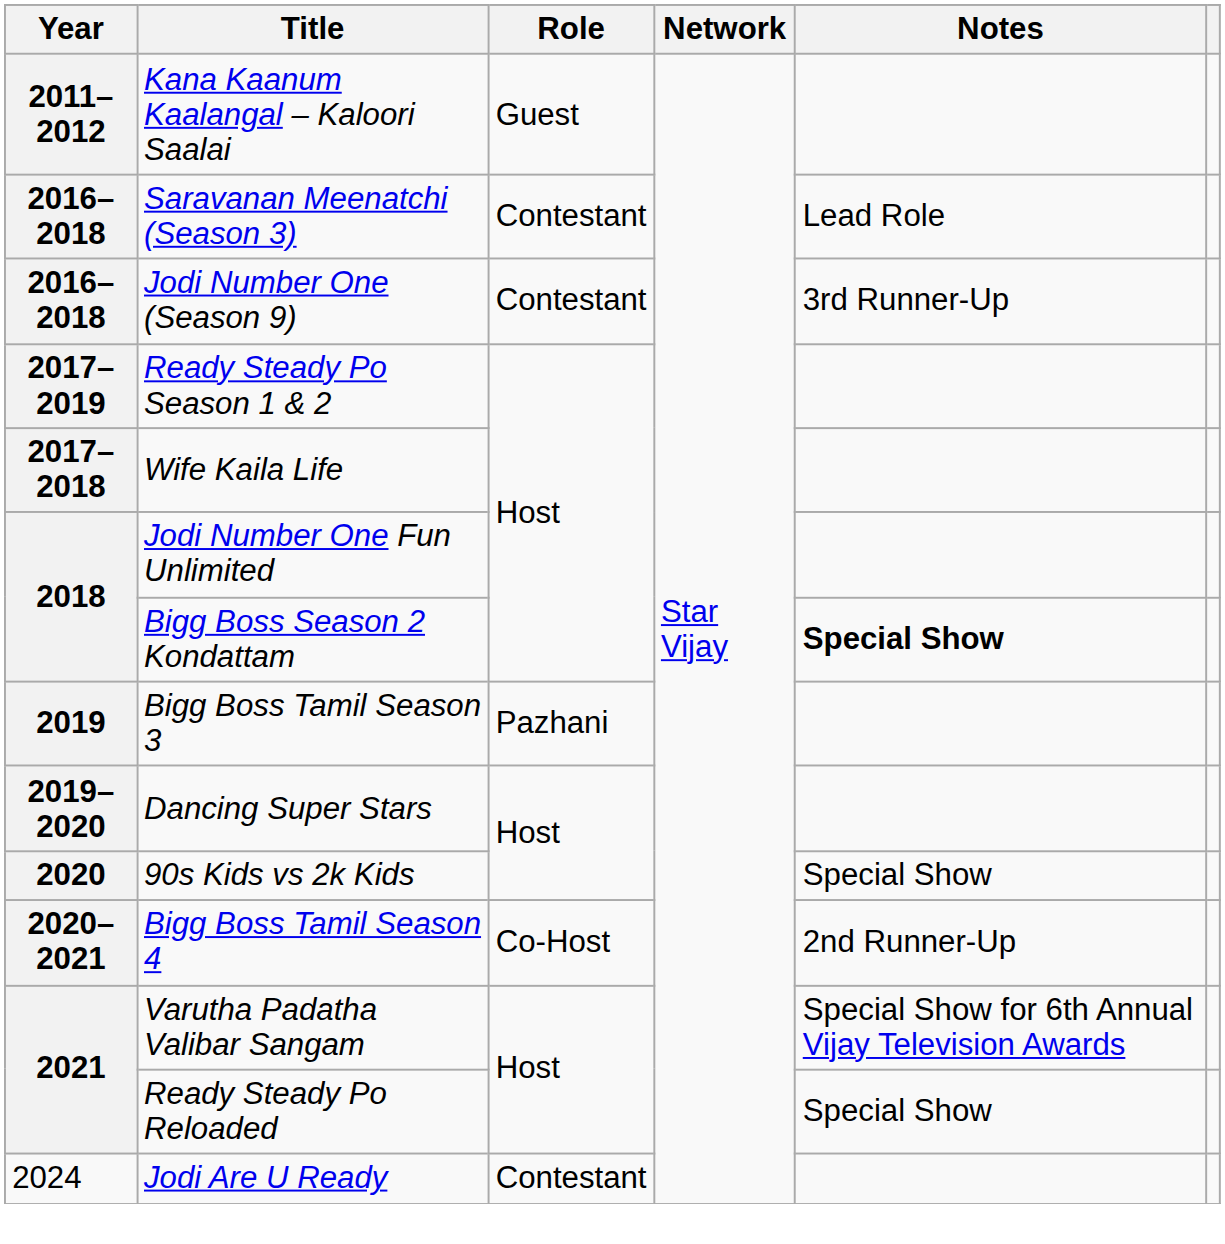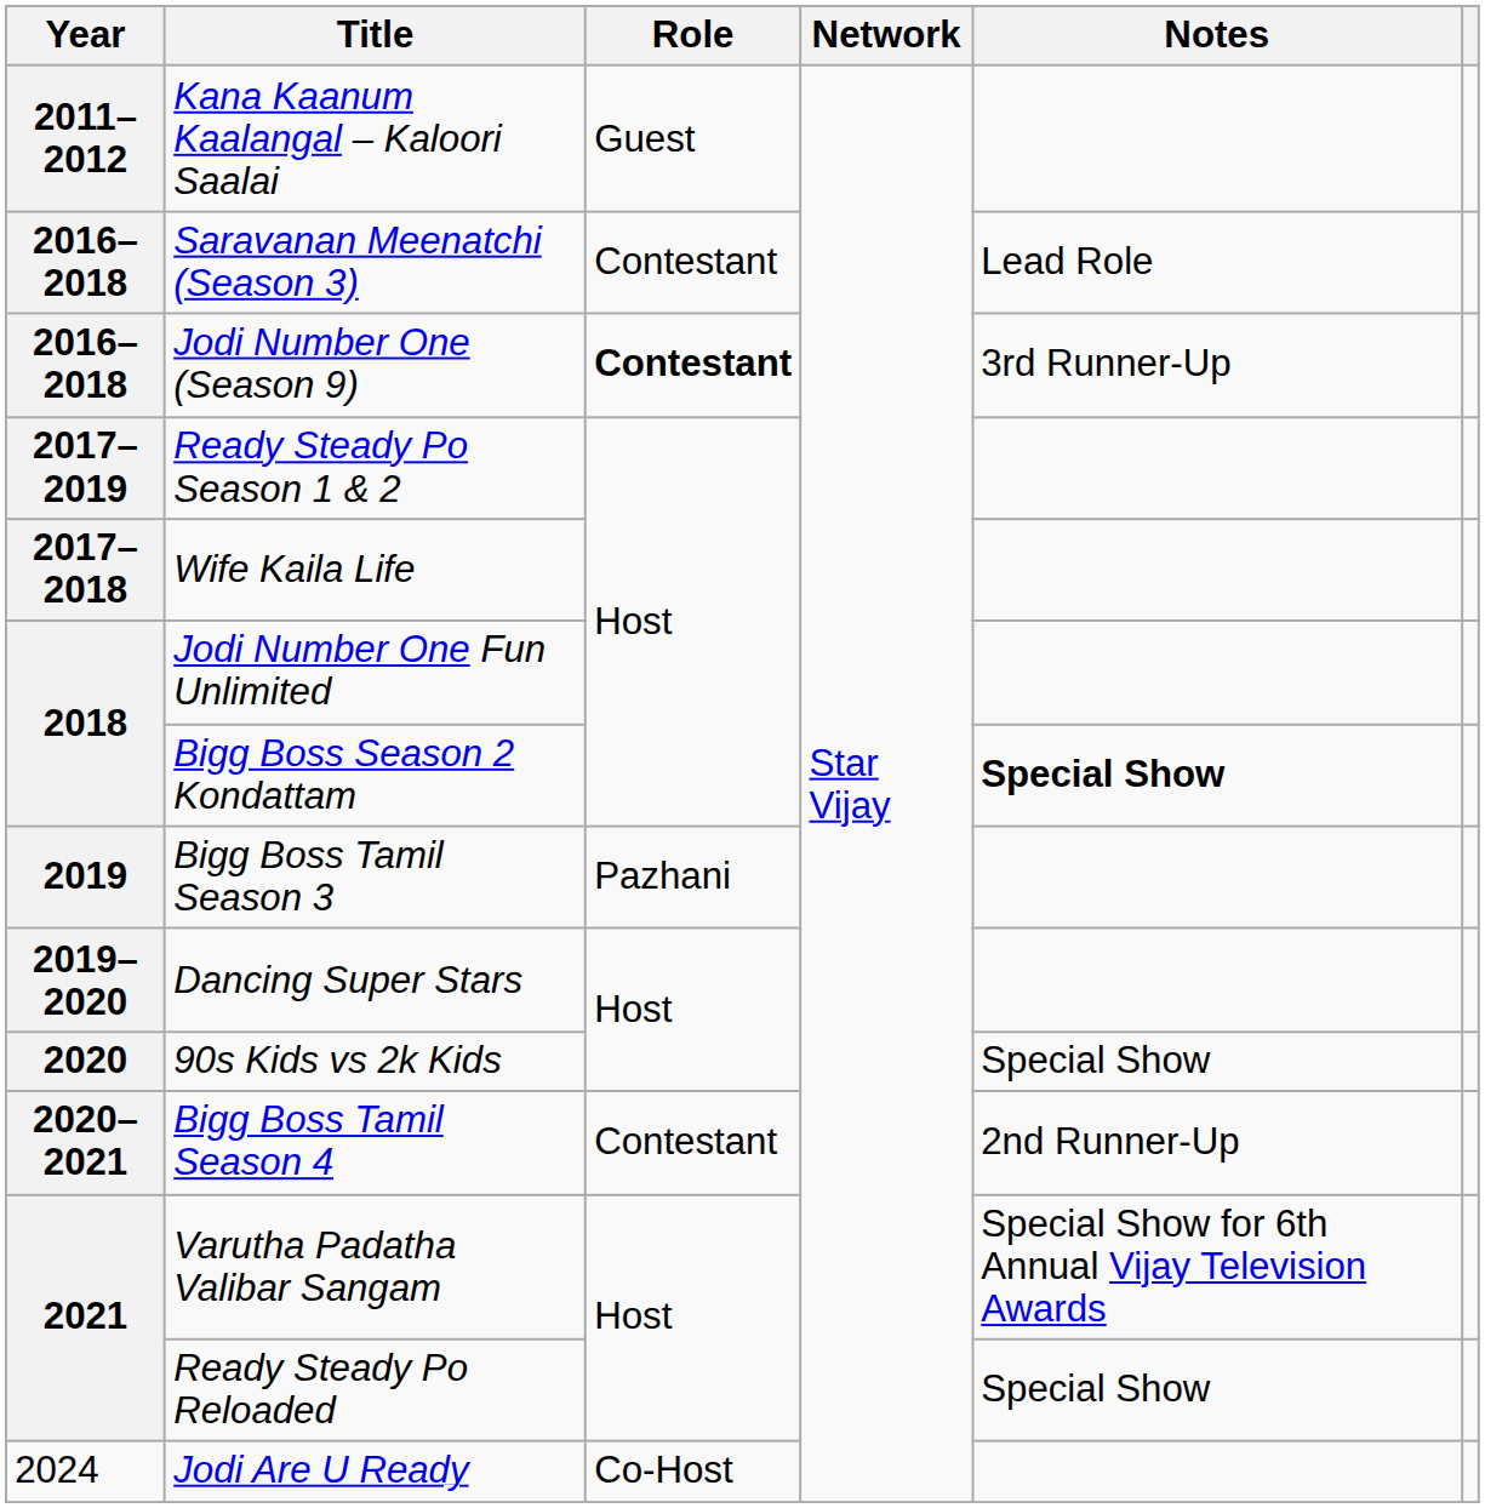 <table class="wikitable plainrowheaders sortable" style="margin-right: 0;">
 <tr>
 <th scope="col">Year</th>
 <th scope="col">Title</th>
 <th scope="col">Role</th>
 <th scope="col">Network</th>
 <th scope="col" class="unsortable">Notes</th>
 <th class="unsortable"></th>
 </tr>
 <tr>
 <th scope="row">2011–2012</th>
 <td><em><a href='#'>Kana Kaanum Kaalangal</a> – Kaloori Saalai</em></td>
 <td>Guest</td>
 <td rowspan="14"><a href='#'>Star Vijay</a></td>
 <td></td>
 <td></td>
 </tr>
 <tr>
 <th scope="row">2016–2018</th>
 <td><em><a href='#'>Saravanan Meenatchi (Season 3)</a></em></td>
 <td>Contestant</td>
 <td>Lead Role</td>
 <td></td>
 </tr>
 <tr>
 <th scope="row">2016–2018</th>
 <td><em><a href='#'>Jodi Number One</a> (Season 9)</em></td>
-<td>Contestant</td>
+<td><strong>Contestant</strong></td>
 <td>3rd Runner-Up</td>
 <td></td>
 </tr>
 <tr>
 <th scope="row">2017–2019</th>
 <td><em><a href='#'>Ready Steady Po</a> Season 1 & 2</em></td>
 <td rowspan="4">Host</td>
 <td></td>
 <td></td>
 </tr>
 <tr>
 <th scope="row">2017–2018</th>
 <td><em>Wife Kaila Life</em></td>
 <td></td>
 <td></td>
 </tr>
 <tr>
 <th rowspan="2" scope="row">2018</th>
 <td><em><a href='#'>Jodi Number One</a> Fun Unlimited</em></td>
 <td></td>
 <td></td>
 </tr>
 <tr>
 <td><em><a href='#'>Bigg Boss Season 2</a> Kondattam</em></td>
 <td><strong>Special Show</strong></td>
 <td></td>
 </tr>
 <tr>
 <th scope="row">2019</th>
 <td><em>Bigg Boss Tamil Season 3</em></td>
 <td>Pazhani</td>
 <td></td>
 <td></td>
 </tr>
 <tr>
 <th scope="row">2019–2020</th>
 <td><em>Dancing Super Stars</em></td>
 <td rowspan="2">Host</td>
 <td></td>
 <td></td>
 </tr>
 <tr>
 <th scope="row">2020</th>
 <td><em>90s Kids vs 2k Kids</em></td>
 <td>Special Show</td>
 <td></td>
 </tr>
 <tr>
 <th scope="row">2020–2021</th>
 <td><em><a href='#'>Bigg Boss Tamil Season 4</a></em></td>
-<td>Co-Host</td>
+<td>Contestant</td>
 <td>2nd Runner-Up</td>
 <td></td>
 </tr>
 <tr>
 <th rowspan="2" scope="row">2021</th>
 <td><em>Varutha Padatha Valibar Sangam</em></td>
 <td rowspan="2">Host</td>
 <td>Special Show for 6th Annual <a href='#'>Vijay Television Awards</a></td>
 <td></td>
 </tr>
 <tr>
 <td><em>Ready Steady Po Reloaded</em></td>
 <td>Special Show</td>
 <td></td>
 </tr>
 <tr>
 <td>2024</td>
 <td><em><a href='#'>Jodi Are U Ready</a></em></td>
-<td>Contestant</td>
+<td>Co-Host</td>
 <td></td>
 <td></td>
 </tr>
 <tr>
 </tr>
 </table>
